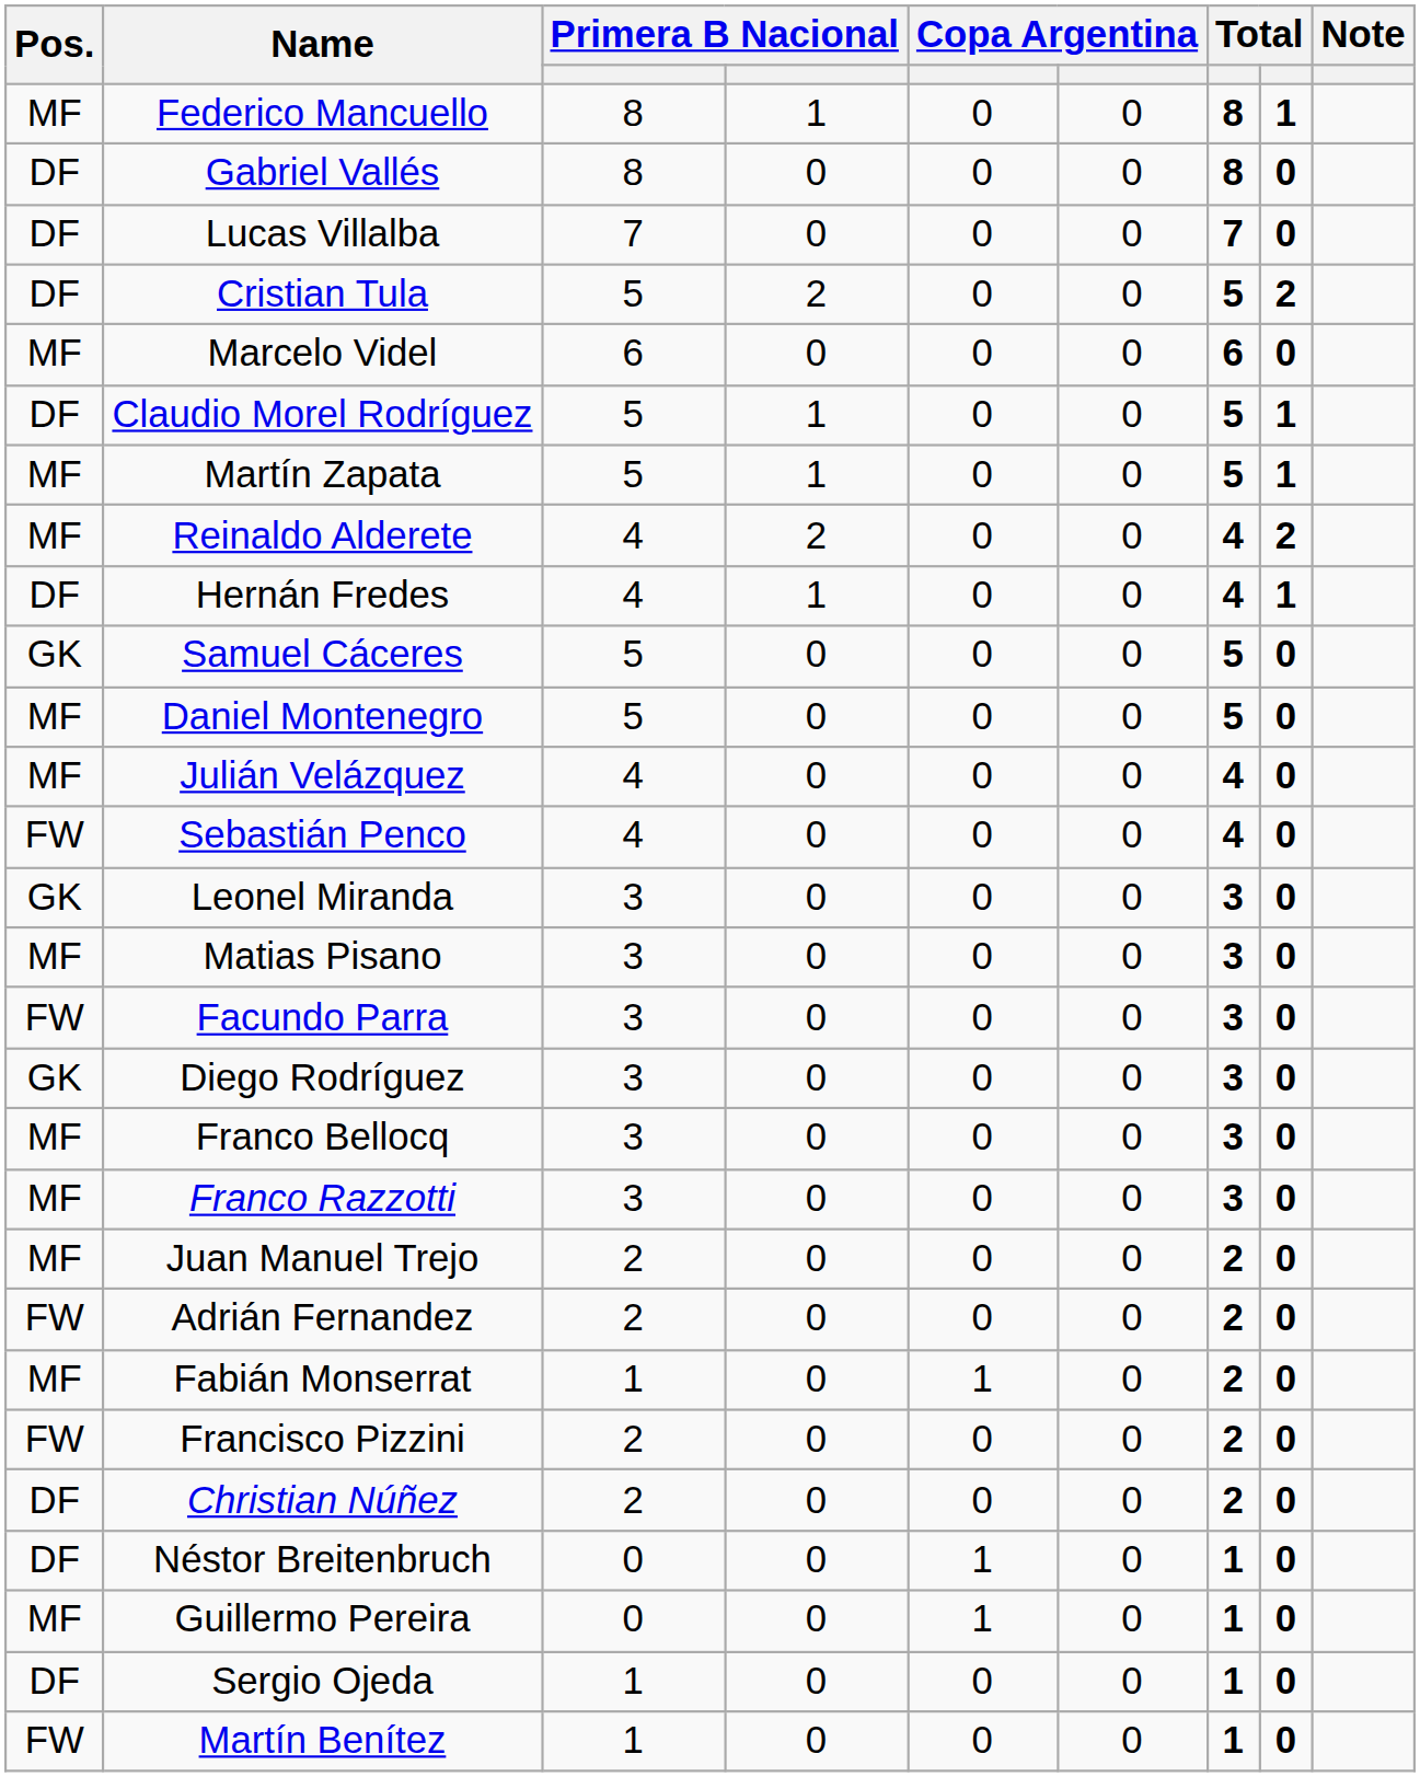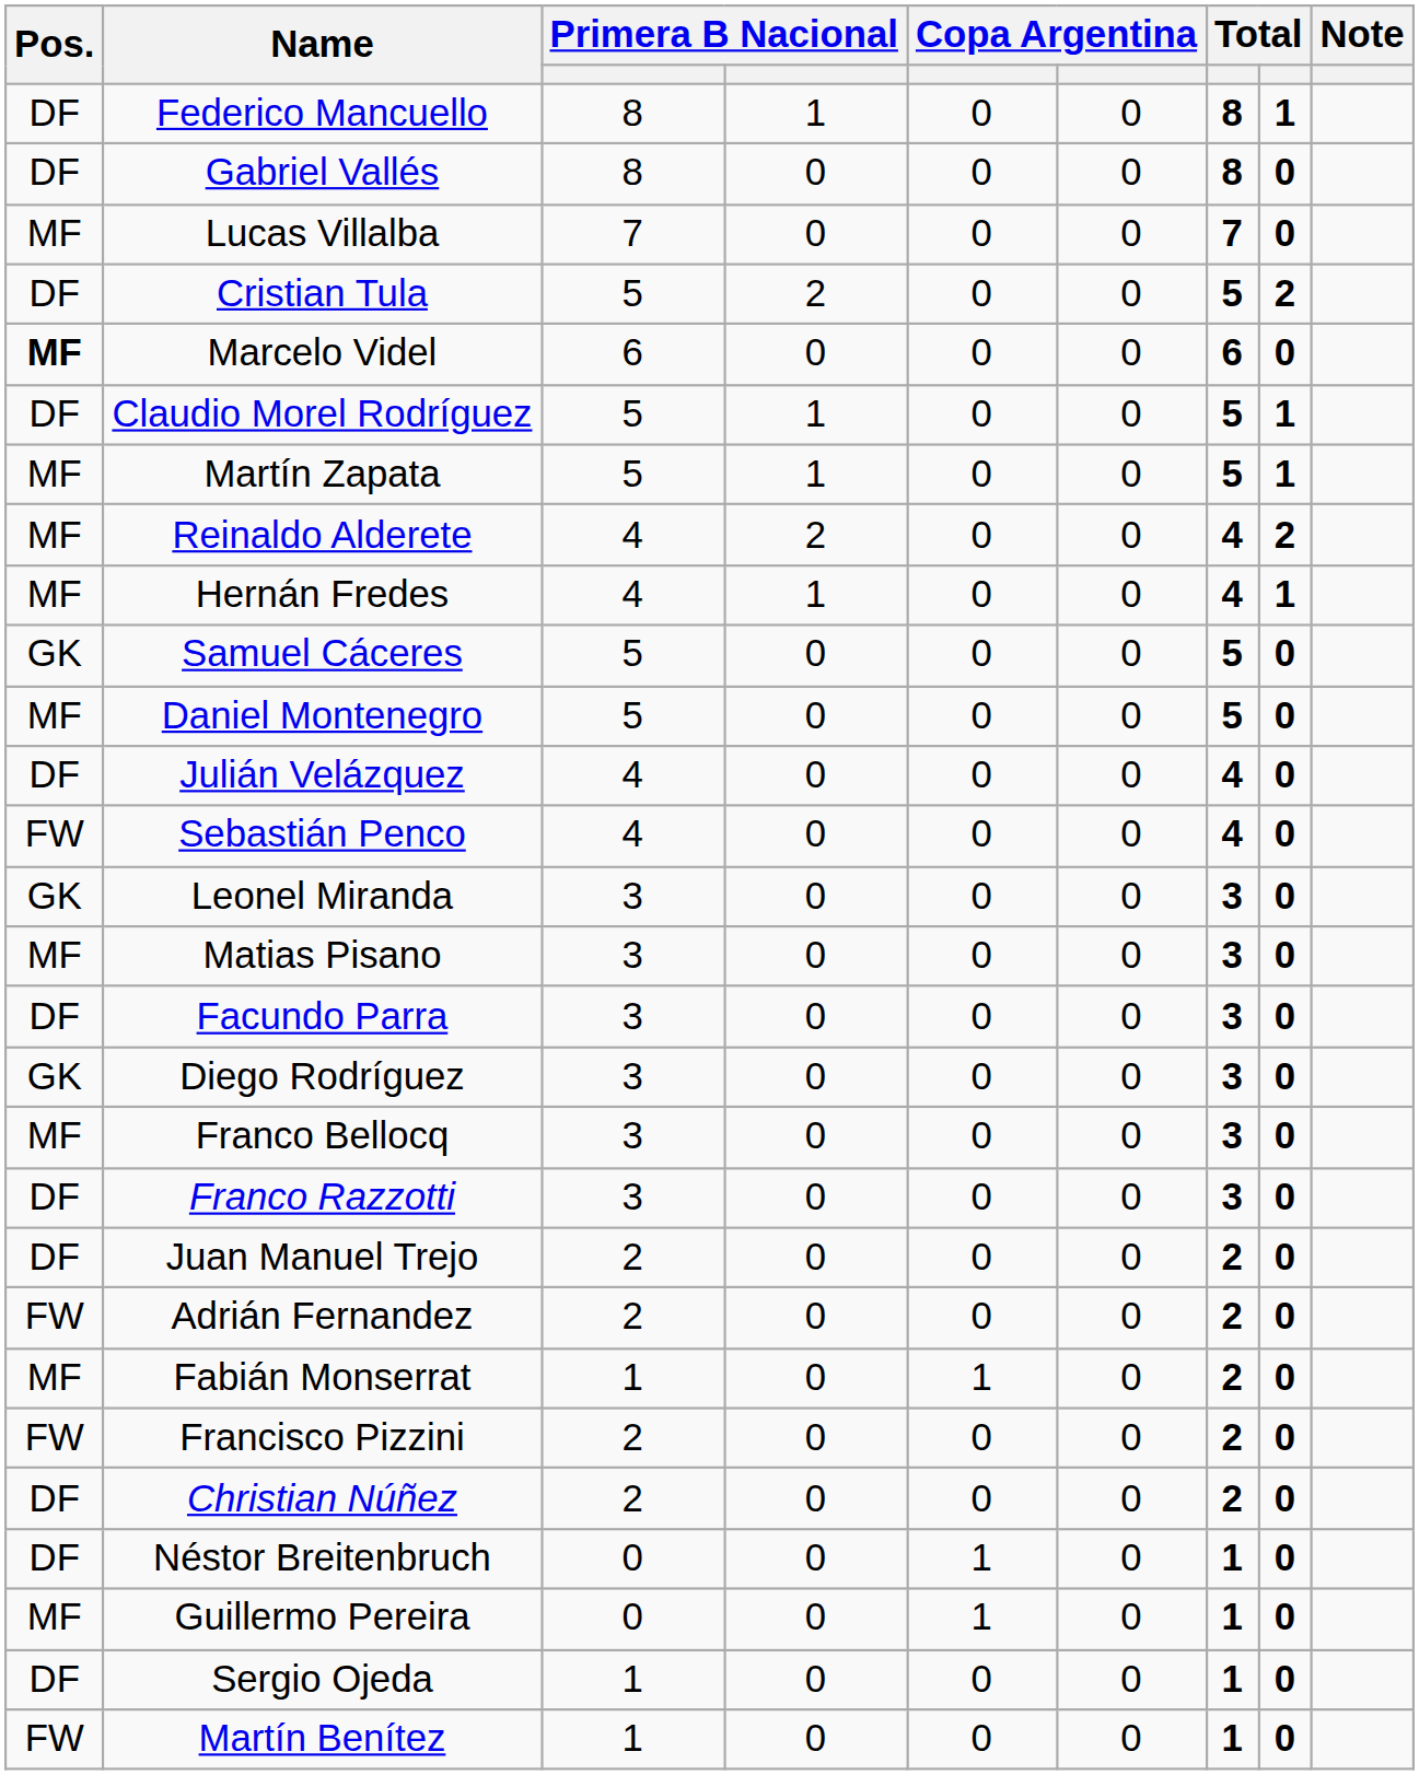 <table class="wikitable sortable" style="text-align: center">
 <tr>
 <th rowspan="2">Pos.</th>
 <th rowspan="2">Name</th>
 <th colspan="2"><a href='#'>Primera B Nacional</a></th>
 <th colspan="2"><a href='#'>Copa Argentina</a></th>
 <th colspan="2">Total</th>
 <th colspan="2">Note</th>
 </tr>
 <tr>
 <th></th>
 <th></th>
 <th></th>
 <th></th>
 <th></th>
 <th></th>
 <th></th>
 </tr>
 <tr>
-<td>MF</td>
+<td>DF</td>
 <td><a href='#'>Federico Mancuello</a></td>
 <td>8</td>
 <td>1</td>
 <td>0</td>
 <td>0</td>
 <td><strong>8</strong></td>
 <td><strong>1</strong></td>
 <td></td>
 </tr>
 <tr>
 <td>DF</td>
 <td><a href='#'>Gabriel Vallés</a></td>
 <td>8</td>
 <td>0</td>
 <td>0</td>
 <td>0</td>
 <td><strong>8</strong></td>
 <td><strong>0</strong></td>
 <td></td>
 </tr>
 <tr>
-<td>DF</td>
+<td>MF</td>
 <td>Lucas Villalba</td>
 <td>7</td>
 <td>0</td>
 <td>0</td>
 <td>0</td>
 <td><strong>7</strong></td>
 <td><strong>0</strong></td>
 <td></td>
 </tr>
 <tr>
 <td>DF</td>
 <td><a href='#'>Cristian Tula</a></td>
 <td>5</td>
 <td>2</td>
 <td>0</td>
 <td>0</td>
 <td><strong>5</strong></td>
 <td><strong>2</strong></td>
 <td></td>
 </tr>
 <tr>
-<td>MF</td>
+<td><strong>MF</strong></td>
 <td>Marcelo Videl</td>
 <td>6</td>
 <td>0</td>
 <td>0</td>
 <td>0</td>
 <td><strong>6</strong></td>
 <td><strong>0</strong></td>
 <td></td>
 </tr>
 <tr>
 <td>DF</td>
 <td><a href='#'>Claudio Morel Rodríguez</a></td>
 <td>5</td>
 <td>1</td>
 <td>0</td>
 <td>0</td>
 <td><strong>5</strong></td>
 <td><strong>1</strong></td>
 <td></td>
 </tr>
 <tr>
 <td>MF</td>
 <td>Martín Zapata</td>
 <td>5</td>
 <td>1</td>
 <td>0</td>
 <td>0</td>
 <td><strong>5</strong></td>
 <td><strong>1</strong></td>
 <td></td>
 </tr>
 <tr>
 <td>MF</td>
 <td><a href='#'>Reinaldo Alderete</a></td>
 <td>4</td>
 <td>2</td>
 <td>0</td>
 <td>0</td>
 <td><strong>4</strong></td>
 <td><strong>2</strong></td>
 <td></td>
 </tr>
 <tr>
-<td>DF</td>
+<td>MF</td>
 <td>Hernán Fredes</td>
 <td>4</td>
 <td>1</td>
 <td>0</td>
 <td>0</td>
 <td><strong>4</strong></td>
 <td><strong>1</strong></td>
 <td></td>
 </tr>
 <tr>
 <td>GK</td>
 <td><a href='#'>Samuel Cáceres</a></td>
 <td>5</td>
 <td>0</td>
 <td>0</td>
 <td>0</td>
 <td><strong>5</strong></td>
 <td><strong>0</strong></td>
 <td></td>
 </tr>
 <tr>
 <td>MF</td>
 <td><a href='#'>Daniel Montenegro</a></td>
 <td>5</td>
 <td>0</td>
 <td>0</td>
 <td>0</td>
 <td><strong>5</strong></td>
 <td><strong>0</strong></td>
 <td></td>
 </tr>
 <tr>
-<td>MF</td>
+<td>DF</td>
 <td><a href='#'>Julián Velázquez</a></td>
 <td>4</td>
 <td>0</td>
 <td>0</td>
 <td>0</td>
 <td><strong>4</strong></td>
 <td><strong>0</strong></td>
 <td></td>
 </tr>
 <tr>
 <td>FW</td>
 <td><a href='#'>Sebastián Penco</a></td>
 <td>4</td>
 <td>0</td>
 <td>0</td>
 <td>0</td>
 <td><strong>4</strong></td>
 <td><strong>0</strong></td>
 <td></td>
 </tr>
 <tr>
 <td>GK</td>
 <td>Leonel Miranda</td>
 <td>3</td>
 <td>0</td>
 <td>0</td>
 <td>0</td>
 <td><strong>3</strong></td>
 <td><strong>0</strong></td>
 <td></td>
 </tr>
 <tr>
 <td>MF</td>
 <td>Matias Pisano</td>
 <td>3</td>
 <td>0</td>
 <td>0</td>
 <td>0</td>
 <td><strong>3</strong></td>
 <td><strong>0</strong></td>
 <td></td>
 </tr>
 <tr>
-<td>FW</td>
+<td>DF</td>
 <td><a href='#'>Facundo Parra</a></td>
 <td>3</td>
 <td>0</td>
 <td>0</td>
 <td>0</td>
 <td><strong>3</strong></td>
 <td><strong>0</strong></td>
 <td></td>
 </tr>
 <tr>
 <td>GK</td>
 <td>Diego Rodríguez</td>
 <td>3</td>
 <td>0</td>
 <td>0</td>
 <td>0</td>
 <td><strong>3</strong></td>
 <td><strong>0</strong></td>
 <td></td>
 </tr>
 <tr>
 <td>MF</td>
 <td>Franco Bellocq</td>
 <td>3</td>
 <td>0</td>
 <td>0</td>
 <td>0</td>
 <td><strong>3</strong></td>
 <td><strong>0</strong></td>
 <td></td>
 </tr>
 <tr>
-<td>MF</td>
+<td>DF</td>
 <td><em><a href='#'>Franco Razzotti</a></em></td>
 <td>3</td>
 <td>0</td>
 <td>0</td>
 <td>0</td>
 <td><strong>3</strong></td>
 <td><strong>0</strong></td>
 <td></td>
 </tr>
 <tr>
-<td>MF</td>
+<td>DF</td>
 <td>Juan Manuel Trejo</td>
 <td>2</td>
 <td>0</td>
 <td>0</td>
 <td>0</td>
 <td><strong>2</strong></td>
 <td><strong>0</strong></td>
 <td></td>
 </tr>
 <tr>
 <td>FW</td>
 <td>Adrián Fernandez</td>
 <td>2</td>
 <td>0</td>
 <td>0</td>
 <td>0</td>
 <td><strong>2</strong></td>
 <td><strong>0</strong></td>
 <td></td>
 </tr>
 <tr>
 <td>MF</td>
 <td>Fabián Monserrat</td>
 <td>1</td>
 <td>0</td>
 <td>1</td>
 <td>0</td>
 <td><strong>2</strong></td>
 <td><strong>0</strong></td>
 <td></td>
 </tr>
 <tr>
 <td>FW</td>
 <td>Francisco Pizzini</td>
 <td>2</td>
 <td>0</td>
 <td>0</td>
 <td>0</td>
 <td><strong>2</strong></td>
 <td><strong>0</strong></td>
 <td></td>
 </tr>
 <tr>
 <td>DF</td>
 <td><em><a href='#'>Christian Núñez</a></em></td>
 <td>2</td>
 <td>0</td>
 <td>0</td>
 <td>0</td>
 <td><strong>2</strong></td>
 <td><strong>0</strong></td>
 <td></td>
 </tr>
 <tr>
 <td>DF</td>
 <td>Néstor Breitenbruch</td>
 <td>0</td>
 <td>0</td>
 <td>1</td>
 <td>0</td>
 <td><strong>1</strong></td>
 <td><strong>0</strong></td>
 <td></td>
 </tr>
 <tr>
 <td>MF</td>
 <td>Guillermo Pereira</td>
 <td>0</td>
 <td>0</td>
 <td>1</td>
 <td>0</td>
 <td><strong>1</strong></td>
 <td><strong>0</strong></td>
 <td></td>
 </tr>
 <tr>
 <td>DF</td>
 <td>Sergio Ojeda</td>
 <td>1</td>
 <td>0</td>
 <td>0</td>
 <td>0</td>
 <td><strong>1</strong></td>
 <td><strong>0</strong></td>
 <td></td>
 </tr>
 <tr>
 <td>FW</td>
 <td><a href='#'>Martín Benítez</a></td>
 <td>1</td>
 <td>0</td>
 <td>0</td>
 <td>0</td>
 <td><strong>1</strong></td>
 <td><strong>0</strong></td>
 <td></td>
 </tr>
 </table>
